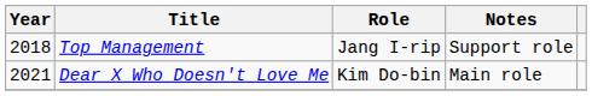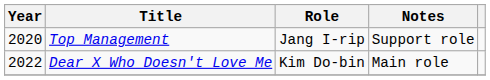 <table class="wikitable sortable">
 <tr>
 <th>Year</th>
 <th>Title</th>
 <th scope="col" class="unsortable">Role</th>
 <th scope="col" class="unsortable">Notes</th>
 <th scope="col" class="unsortable"></th>
 </tr>
 <tr>
-<td>2018</td>
+<td>2020</td>
 <td><em><a href='#'>Top Management</a></em></td>
 <td>Jang I-rip</td>
 <td>Support role</td>
 <td style="text-align:center;"></td>
 </tr>
 <tr>
-<td>2021</td>
+<td>2022</td>
 <td><em><a href='#'>Dear X Who Doesn't Love Me</a></em></td>
 <td>Kim Do-bin</td>
 <td>Main role</td>
 <td style="text-align:center;"></td>
 </tr>
 <tr>
 </tr>
 </table>
